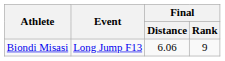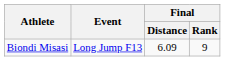 <table class="wikitable">
 <tr>
 <th rowspan="2">Athlete</th>
 <th rowspan="2">Event</th>
 <th colspan="2">Final</th>
 </tr>
 <tr>
 <th>Distance</th>
 <th>Rank</th>
 </tr>
 <tr align=center>
 <td align=left><a href='#'>Biondi Misasi</a></td>
 <td align=left><a href='#'>Long Jump F13</a></td>
-<td>6.06</td>
+<td>6.09</td>
 <td>9</td>
 </tr>
 </table>
